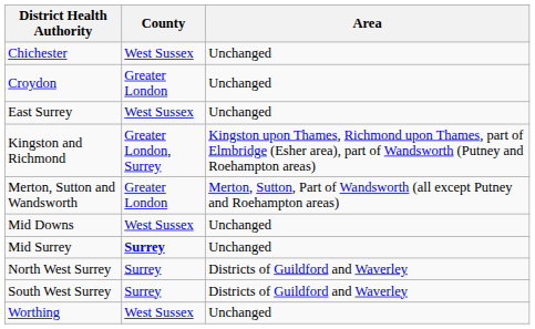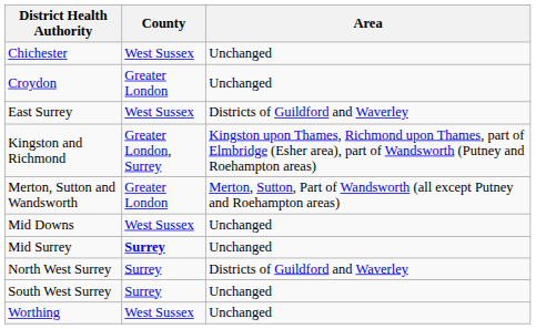 <table class="wikitable">
 <tr>
 <th>District Health Authority</th>
 <th>County</th>
 <th>Area</th>
 </tr>
 <tr>
 <td><a href='#'>Chichester</a></td>
 <td><a href='#'>West Sussex</a></td>
 <td>Unchanged</td>
 </tr>
 <tr>
 <td><a href='#'>Croydon</a></td>
 <td><a href='#'>Greater London</a></td>
 <td>Unchanged</td>
 </tr>
 <tr>
 <td>East Surrey</td>
 <td><a href='#'>West Sussex</a></td>
-<td>Unchanged</td>
+<td>Districts of <a href='#'>Guildford</a> and <a href='#'>Waverley</a></td>
 </tr>
 <tr>
 <td>Kingston and Richmond</td>
 <td><a href='#'>Greater London</a>, <a href='#'>Surrey</a></td>
 <td><a href='#'>Kingston upon Thames</a>, <a href='#'>Richmond upon Thames</a>, part of <a href='#'>Elmbridge</a> (Esher area), part of <a href='#'>Wandsworth</a> (Putney and Roehampton areas)</td>
 </tr>
 <tr>
 <td>Merton, Sutton and Wandsworth</td>
 <td><a href='#'>Greater London</a></td>
 <td><a href='#'>Merton</a>, <a href='#'>Sutton</a>, Part of <a href='#'>Wandsworth</a> (all except Putney and Roehampton areas)</td>
 </tr>
 <tr>
 <td>Mid Downs</td>
 <td><a href='#'>West Sussex</a></td>
 <td>Unchanged</td>
 </tr>
 <tr>
 <td>Mid Surrey</td>
 <td><strong><a href='#'>Surrey</a></strong></td>
 <td>Unchanged</td>
 </tr>
 <tr>
 <td>North West Surrey</td>
 <td><a href='#'>Surrey</a></td>
 <td>Districts of <a href='#'>Guildford</a> and <a href='#'>Waverley</a></td>
 </tr>
 <tr>
 <td>South West Surrey</td>
 <td><a href='#'>Surrey</a></td>
-<td>Districts of <a href='#'>Guildford</a> and <a href='#'>Waverley</a></td>
+<td>Unchanged</td>
 </tr>
 <tr>
 <td><a href='#'>Worthing</a></td>
 <td><a href='#'>West Sussex</a></td>
 <td>Unchanged</td>
 </tr>
 </table>
